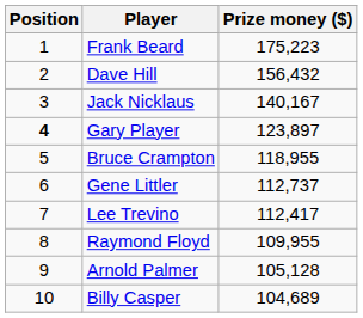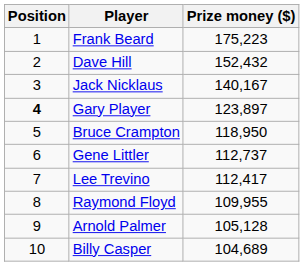 <table class="wikitable">
 <tr>
 <th>Position</th>
 <th>Player</th>
 <th>Prize money ($)</th>
 </tr>
 <tr>
 <td align=center>1</td>
 <td> <a href='#'>Frank Beard</a></td>
 <td align=center>175,223</td>
 </tr>
 <tr>
 <td align=center>2</td>
 <td> <a href='#'>Dave Hill</a></td>
-<td align=center>156,432</td>
+<td align=center>152,432</td>
 </tr>
 <tr>
 <td align=center>3</td>
 <td> <a href='#'>Jack Nicklaus</a></td>
 <td align=center>140,167</td>
 </tr>
 <tr>
 <td align=center><strong>4</strong></td>
 <td> <a href='#'>Gary Player</a></td>
 <td align=center>123,897</td>
 </tr>
 <tr>
 <td align=center>5</td>
 <td> <a href='#'>Bruce Crampton</a></td>
-<td align=center>118,955</td>
+<td align=center>118,950</td>
 </tr>
 <tr>
 <td align=center>6</td>
 <td> <a href='#'>Gene Littler</a></td>
 <td align=center>112,737</td>
 </tr>
 <tr>
 <td align=center>7</td>
 <td> <a href='#'>Lee Trevino</a></td>
 <td align=center>112,417</td>
 </tr>
 <tr>
 <td align=center>8</td>
 <td> <a href='#'>Raymond Floyd</a></td>
 <td align=center>109,955</td>
 </tr>
 <tr>
 <td align=center>9</td>
 <td> <a href='#'>Arnold Palmer</a></td>
 <td align=center>105,128</td>
 </tr>
 <tr>
 <td align=center>10</td>
 <td> <a href='#'>Billy Casper</a></td>
 <td align=center>104,689</td>
 </tr>
 </table>
